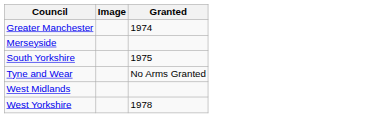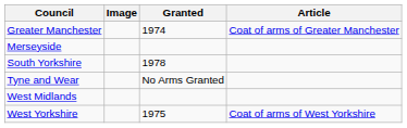 <table class="wikitable">
 <tr>
 <th>Council</th>
 <th>Image</th>
 <th>Granted</th>
+<th>Article</th>
 </tr>
 <tr>
 <td><a href='#'>Greater Manchester</a></td>
 <td></td>
 <td>1974</td>
+<td><a href='#'>Coat of arms of Greater Manchester</a></td>
 </tr>
 <tr>
 <td><a href='#'>Merseyside</a></td>
 <td><br></td>
 <td></td>
+<td></td>
 </tr>
 <tr>
 <td><a href='#'>South Yorkshire</a></td>
 <td></td>
-<td>1975</td>
+<td>1978</td>
+<td></td>
 </tr>
 <tr>
 <td><a href='#'>Tyne and Wear</a></td>
 <td></td>
 <td>No Arms Granted</td>
+<td></td>
 </tr>
 <tr>
 <td><a href='#'>West Midlands</a></td>
+<td></td>
 <td></td>
 <td></td>
 </tr>
 <tr>
 <td><a href='#'>West Yorkshire</a></td>
 <td></td>
-<td>1978</td>
+<td>1975</td>
+<td><a href='#'>Coat of arms of West Yorkshire</a></td>
 </tr>
 </table>
